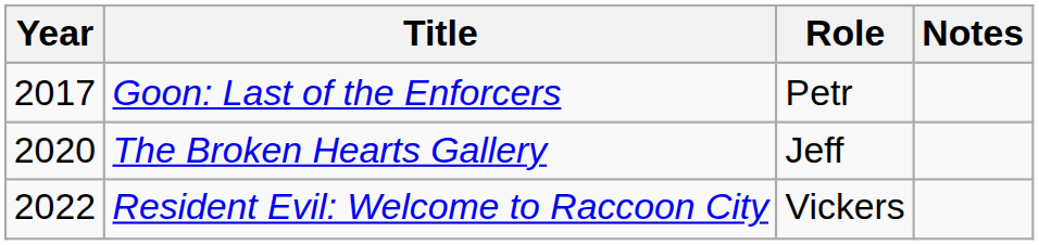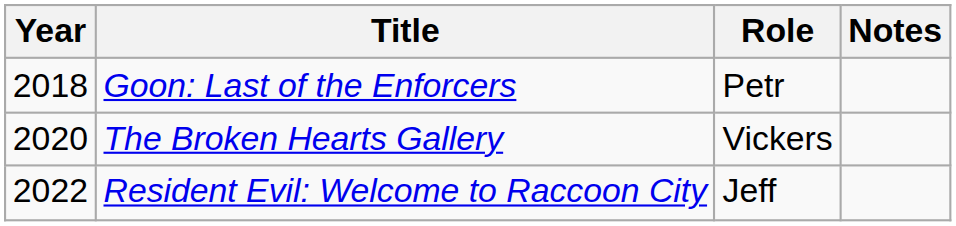 <table class="wikitable sortable">
 <tr>
 <th>Year</th>
 <th>Title</th>
 <th>Role</th>
 <th class="unsortable">Notes</th>
 </tr>
 <tr>
-<td>2017</td>
+<td>2018</td>
 <td><em><a href='#'>Goon: Last of the Enforcers</a></em></td>
 <td>Petr</td>
 <td></td>
 </tr>
 <tr>
 <td>2020</td>
 <td data-sort-value="Broken Hearts Gallery, The"><em><a href='#'>The Broken Hearts Gallery</a></em></td>
-<td>Jeff</td>
+<td>Vickers</td>
 <td></td>
 </tr>
 <tr>
 <td>2022</td>
 <td><em><a href='#'>Resident Evil: Welcome to Raccoon City</a></em></td>
-<td>Vickers</td>
+<td>Jeff</td>
 <td></td>
 </tr>
 </table>
